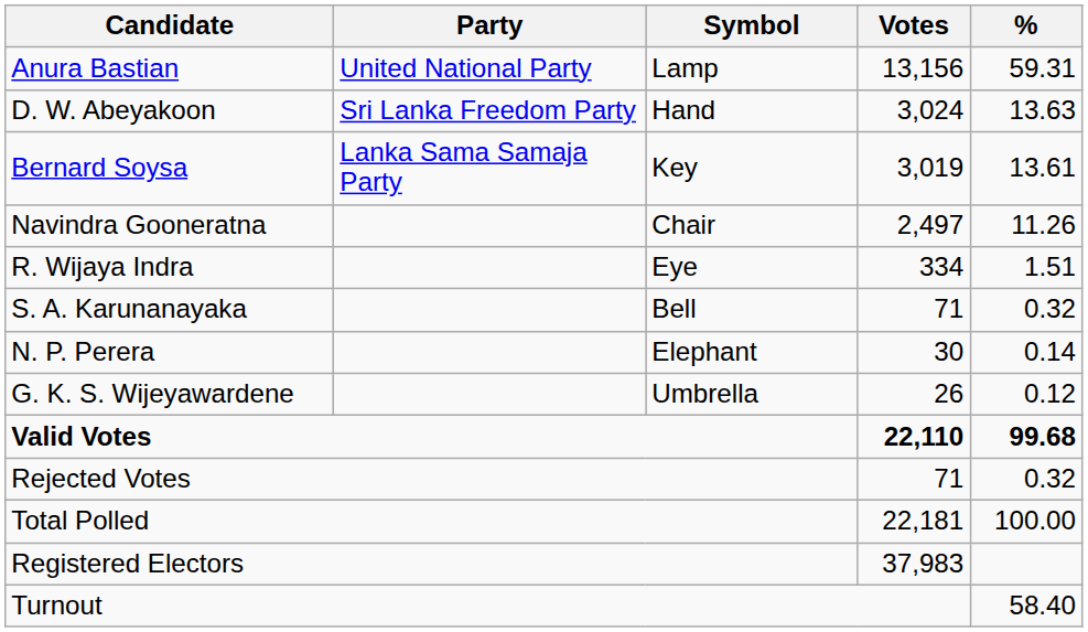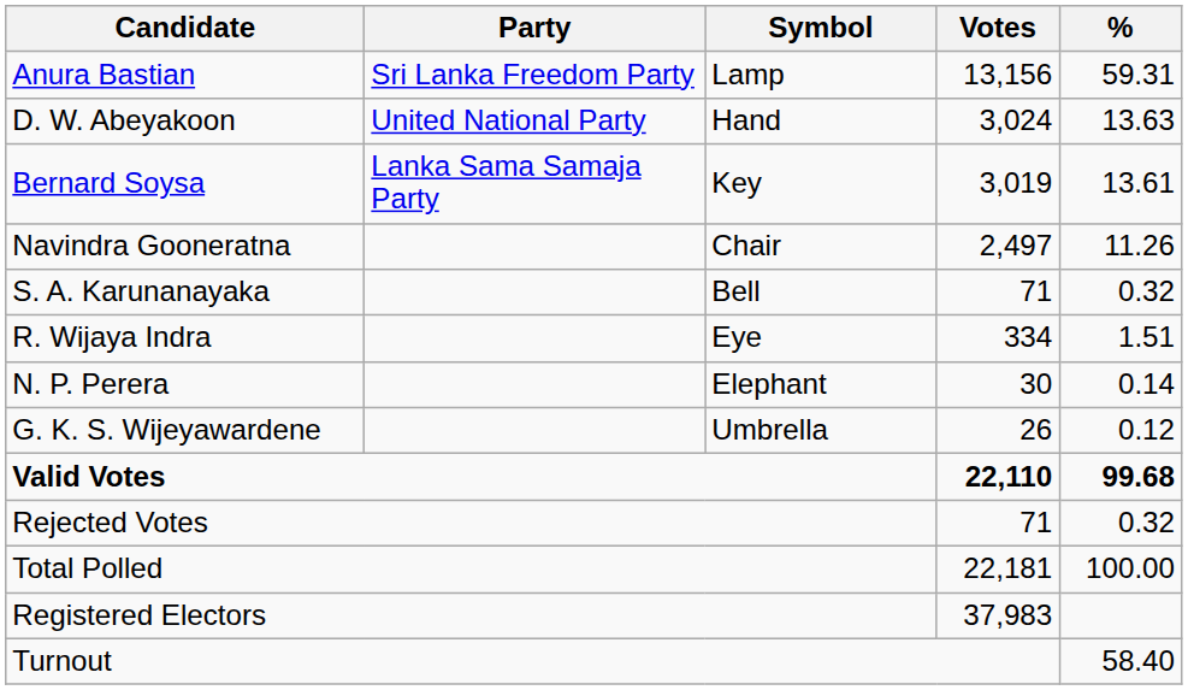 <table class="wikitable" border="1" style="text-align:right;">
 <tr>
 <th align=left width="190">Candidate</th>
 <th align=left width="180">Party</th>
 <th align=left width="120">Symbol</th>
 <th align=left width="60">Votes</th>
 <th align=left width="60">%</th>
 </tr>
 <tr>
 <td align=left><a href='#'>Anura Bastian</a></td>
-<td align=left><a href='#'>United National Party</a></td>
+<td align=left><a href='#'>Sri Lanka Freedom Party</a></td>
 <td align=left>Lamp</td>
 <td align=right>13,156</td>
 <td align=right>59.31</td>
 </tr>
 <tr>
 <td align=left>D. W. Abeyakoon</td>
-<td align=left><a href='#'>Sri Lanka Freedom Party</a></td>
+<td align=left><a href='#'>United National Party</a></td>
 <td align=left>Hand</td>
 <td align=right>3,024</td>
 <td align=right>13.63</td>
 </tr>
 <tr>
 <td align=left><a href='#'>Bernard Soysa</a></td>
 <td align=left><a href='#'>Lanka Sama Samaja Party</a></td>
 <td align=left>Key</td>
 <td align=right>3,019</td>
 <td align=right>13.61</td>
 </tr>
 <tr>
 <td align=left>Navindra Gooneratna</td>
 <td></td>
 <td align=left>Chair</td>
 <td align=right>2,497</td>
 <td align=right>11.26</td>
 </tr>
 <tr>
+<td align=left>S. A. Karunanayaka</td>
+<td></td>
+<td align=left>Bell</td>
+<td align=right>71</td>
+<td align=right>0.32</td>
+</tr>
+<tr>
 <td align=left>R. Wijaya Indra</td>
 <td></td>
 <td align=left>Eye</td>
 <td align=right>334</td>
 <td align=right>1.51</td>
-</tr>
-<tr>
-<td align=left>S. A. Karunanayaka</td>
-<td></td>
-<td align=left>Bell</td>
-<td align=right>71</td>
-<td align=right>0.32</td>
 </tr>
 <tr>
 <td align=left>N. P. Perera</td>
 <td></td>
 <td align=left>Elephant</td>
 <td align=right>30</td>
 <td align=right>0.14</td>
 </tr>
 <tr>
 <td align=left>G. K. S. Wijeyawardene</td>
 <td></td>
 <td align=left>Umbrella</td>
 <td align=right>26</td>
 <td align=right>0.12</td>
 </tr>
 <tr>
 <td align=left colspan=3><strong>Valid Votes</strong></td>
 <td><strong>22,110</strong></td>
 <td><strong>99.68</strong></td>
 </tr>
 <tr>
 <td align=left colspan=3>Rejected Votes</td>
 <td align=right>71</td>
 <td align=right>0.32</td>
 </tr>
 <tr>
 <td align=left colspan=3>Total Polled</td>
 <td align=right>22,181</td>
 <td align=right>100.00</td>
 </tr>
 <tr>
 <td align=left colspan=3>Registered Electors</td>
 <td align=right>37,983</td>
 <td></td>
 </tr>
 <tr>
 <td align=left colspan=4>Turnout</td>
 <td align=right>58.40</td>
 </tr>
 </table>
